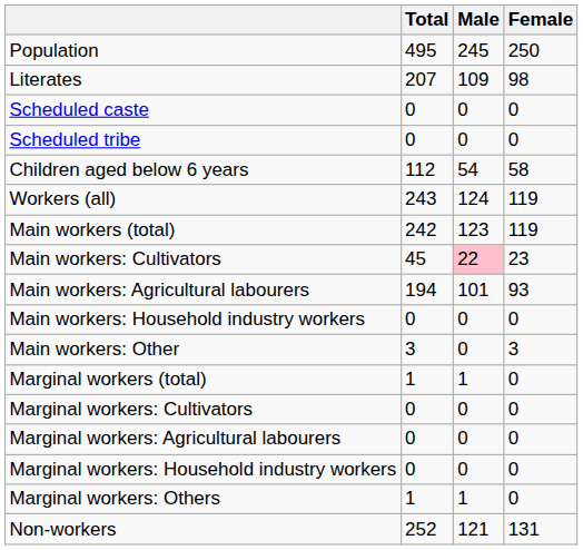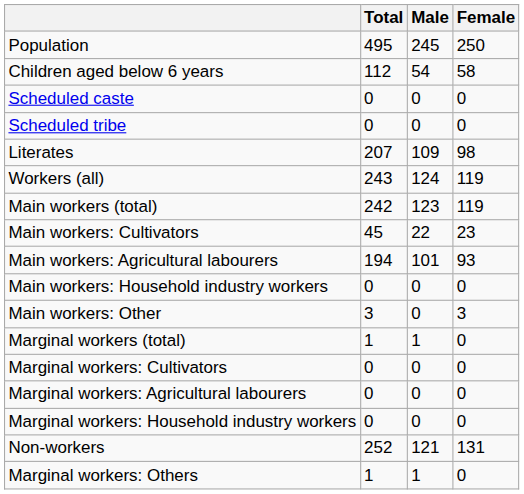 <table class="wikitable sortable">
 <tr>
 <th></th>
 <th>Total</th>
 <th>Male</th>
 <th>Female</th>
 </tr>
 <tr>
 <td>Population</td>
 <td>495</td>
 <td>245</td>
 <td>250</td>
 </tr>
 <tr>
-<td>Literates</td>
-<td>207</td>
-<td>109</td>
-<td>98</td>
+<td>Children aged below 6 years</td>
+<td>112</td>
+<td>54</td>
+<td>58</td>
 </tr>
 <tr>
 <td><a href='#'>Scheduled caste</a></td>
 <td>0</td>
 <td>0</td>
 <td>0</td>
 </tr>
 <tr>
 <td><a href='#'>Scheduled tribe</a></td>
 <td>0</td>
 <td>0</td>
 <td>0</td>
 </tr>
 <tr>
-<td>Children aged below 6 years</td>
-<td>112</td>
-<td>54</td>
-<td>58</td>
+<td>Literates</td>
+<td>207</td>
+<td>109</td>
+<td>98</td>
 </tr>
 <tr>
 <td>Workers (all)</td>
 <td>243</td>
 <td>124</td>
 <td>119</td>
 </tr>
 <tr>
 <td>Main workers (total)</td>
 <td>242</td>
 <td>123</td>
 <td>119</td>
 </tr>
 <tr>
 <td>Main workers: Cultivators</td>
 <td>45</td>
-<td style="background: pink;">22</td>
+<td>22</td>
 <td>23</td>
 </tr>
 <tr>
 <td>Main workers: Agricultural labourers</td>
 <td>194</td>
 <td>101</td>
 <td>93</td>
 </tr>
 <tr>
 <td>Main workers: Household industry workers</td>
 <td>0</td>
 <td>0</td>
 <td>0</td>
 </tr>
 <tr>
 <td>Main workers: Other</td>
 <td>3</td>
 <td>0</td>
 <td>3</td>
 </tr>
 <tr>
 <td>Marginal workers (total)</td>
 <td>1</td>
 <td>1</td>
 <td>0</td>
 </tr>
 <tr>
 <td>Marginal workers: Cultivators</td>
 <td>0</td>
 <td>0</td>
 <td>0</td>
 </tr>
 <tr>
 <td>Marginal workers: Agricultural labourers</td>
 <td>0</td>
 <td>0</td>
 <td>0</td>
 </tr>
 <tr>
 <td>Marginal workers: Household industry workers</td>
 <td>0</td>
 <td>0</td>
 <td>0</td>
 </tr>
 <tr>
+<td>Non-workers</td>
+<td>252</td>
+<td>121</td>
+<td>131</td>
+</tr>
+<tr>
 <td>Marginal workers: Others</td>
 <td>1</td>
 <td>1</td>
 <td>0</td>
 </tr>
-<tr>
-<td>Non-workers</td>
-<td>252</td>
-<td>121</td>
-<td>131</td>
-</tr>
 </table>
